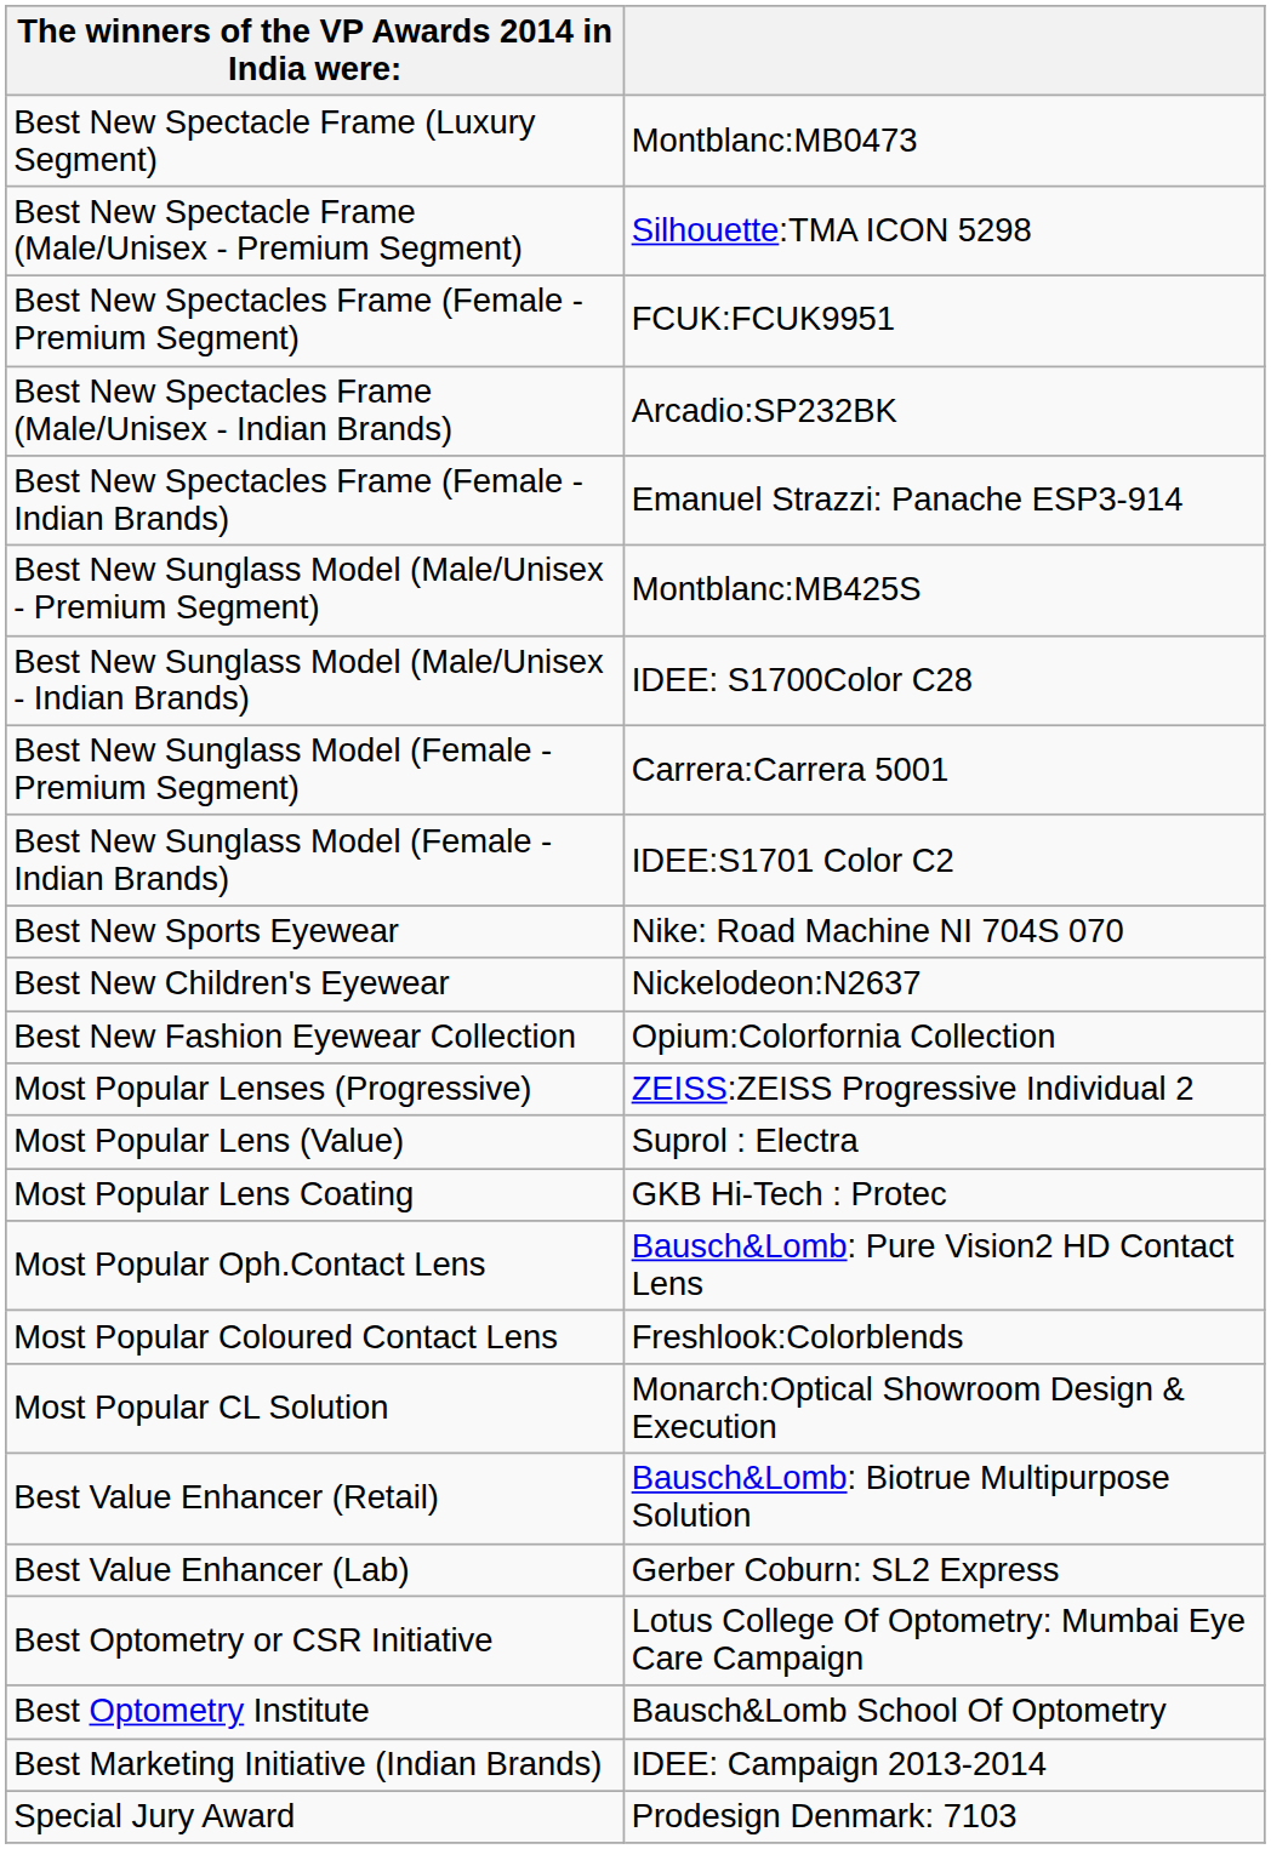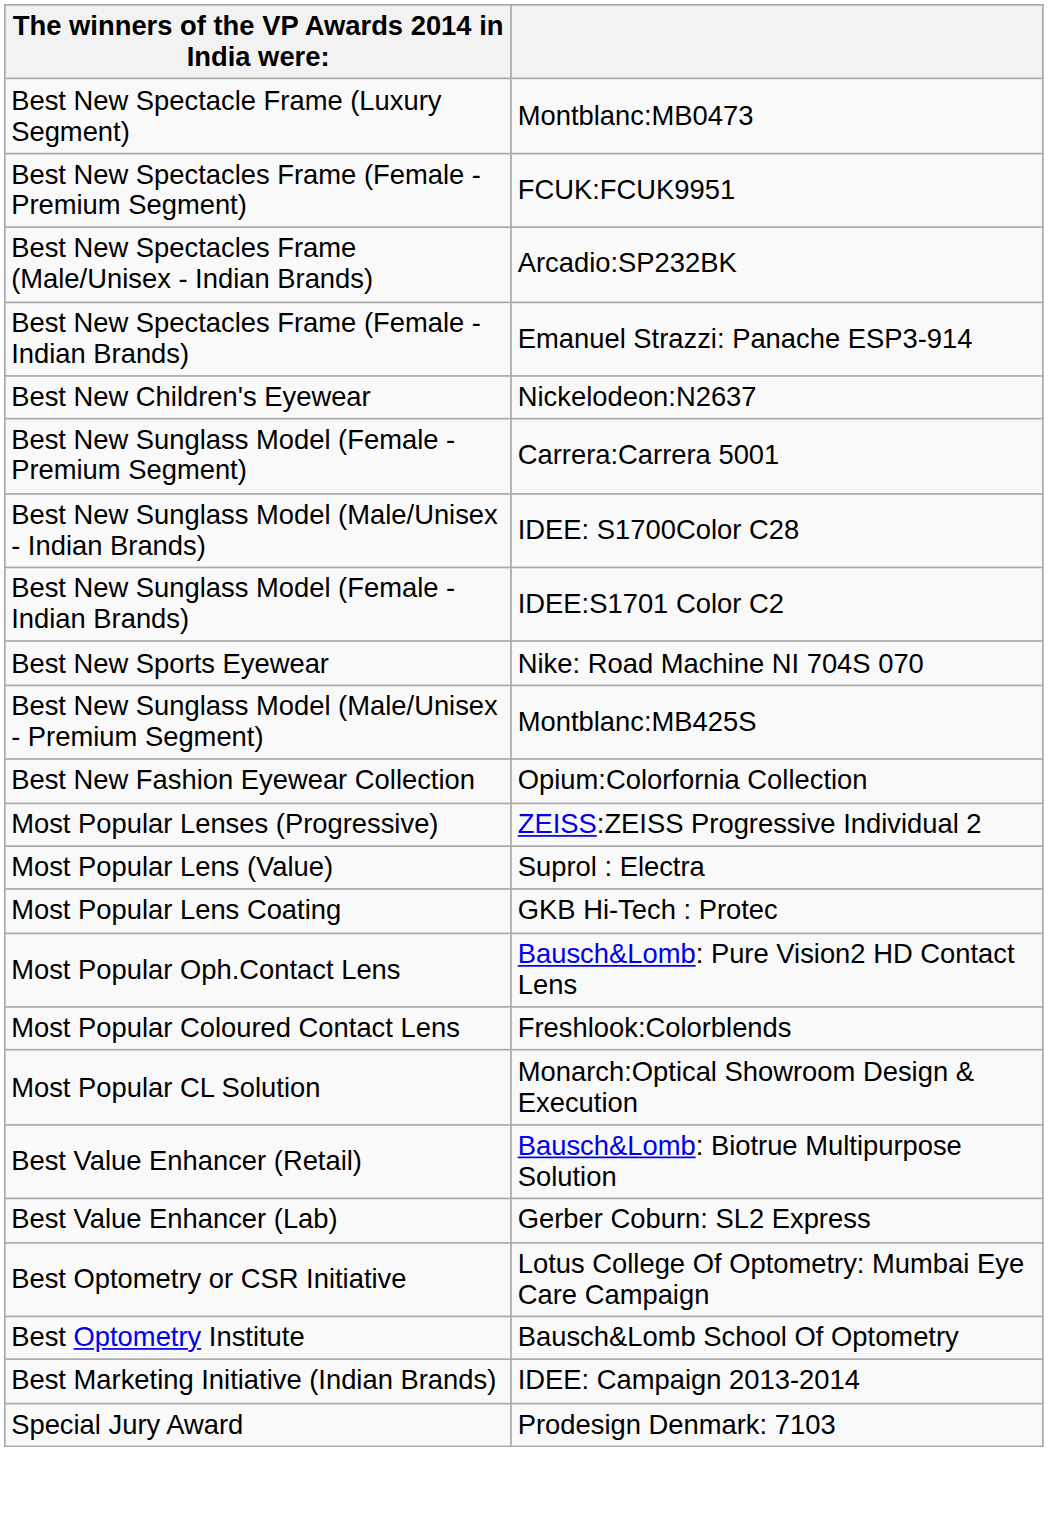 <table class="wikitable">
 <tr>
 <th>The winners of the VP Awards 2014 in India were:</th>
 <th></th>
 </tr>
 <tr>
 <td>Best New Spectacle Frame (Luxury Segment)</td>
 <td>Montblanc:MB0473</td>
-</tr>
-<tr>
-<td>Best New Spectacle Frame (Male/Unisex - Premium Segment)</td>
-<td><a href='#'>Silhouette</a>:TMA ICON 5298</td>
 </tr>
 <tr>
 <td>Best New Spectacles Frame (Female - Premium Segment)</td>
 <td>FCUK:FCUK9951</td>
 </tr>
 <tr>
 <td>Best New Spectacles Frame (Male/Unisex - Indian Brands)</td>
 <td>Arcadio:SP232BK</td>
 </tr>
 <tr>
 <td>Best New Spectacles Frame (Female - Indian Brands)</td>
 <td>Emanuel Strazzi: Panache ESP3-914</td>
 </tr>
 <tr>
-<td>Best New Sunglass Model (Male/Unisex - Premium Segment)</td>
-<td>Montblanc:MB425S</td>
+<td>Best New Children's Eyewear</td>
+<td>Nickelodeon:N2637</td>
+</tr>
+<tr>
+<td>Best New Sunglass Model (Female - Premium Segment)</td>
+<td>Carrera:Carrera 5001</td>
 </tr>
 <tr>
 <td>Best New Sunglass Model (Male/Unisex - Indian Brands)</td>
 <td>IDEE: S1700Color C28</td>
-</tr>
-<tr>
-<td>Best New Sunglass Model (Female - Premium Segment)</td>
-<td>Carrera:Carrera 5001</td>
 </tr>
 <tr>
 <td>Best New Sunglass Model (Female - Indian Brands)</td>
 <td>IDEE:S1701 Color C2</td>
 </tr>
 <tr>
 <td>Best New Sports Eyewear</td>
 <td>Nike: Road Machine NI 704S 070</td>
 </tr>
 <tr>
-<td>Best New Children's Eyewear</td>
-<td>Nickelodeon:N2637</td>
+<td>Best New Sunglass Model (Male/Unisex - Premium Segment)</td>
+<td>Montblanc:MB425S</td>
 </tr>
 <tr>
 <td>Best New Fashion Eyewear Collection</td>
 <td>Opium:Colorfornia Collection</td>
 </tr>
 <tr>
 <td>Most Popular Lenses (Progressive)</td>
 <td><a href='#'>ZEISS</a>:ZEISS Progressive Individual 2</td>
 </tr>
 <tr>
 <td>Most Popular Lens (Value)</td>
 <td>Suprol : Electra</td>
 </tr>
 <tr>
 <td>Most Popular Lens Coating</td>
 <td>GKB Hi-Tech : Protec</td>
 </tr>
 <tr>
 <td>Most Popular Oph.Contact Lens</td>
 <td><a href='#'>Bausch&Lomb</a>: Pure Vision2 HD Contact Lens</td>
 </tr>
 <tr>
 <td>Most Popular Coloured Contact Lens</td>
 <td>Freshlook:Colorblends</td>
 </tr>
 <tr>
 <td>Most Popular CL Solution</td>
 <td>Monarch:Optical Showroom Design & Execution</td>
 </tr>
 <tr>
 <td>Best Value Enhancer (Retail)</td>
 <td><a href='#'>Bausch&Lomb</a>: Biotrue Multipurpose Solution</td>
 </tr>
 <tr>
 <td>Best Value Enhancer (Lab)</td>
 <td>Gerber Coburn: SL2 Express</td>
 </tr>
 <tr>
 <td>Best Optometry or CSR Initiative</td>
 <td>Lotus College Of Optometry: Mumbai Eye Care Campaign </td>
 </tr>
 <tr>
 <td>Best <a href='#'>Optometry</a> Institute</td>
 <td>Bausch&Lomb School Of Optometry</td>
 </tr>
 <tr>
 <td>Best Marketing Initiative (Indian Brands)</td>
 <td>IDEE: Campaign 2013-2014</td>
 </tr>
 <tr>
 <td>Special Jury Award</td>
 <td>Prodesign Denmark: 7103</td>
 </tr>
 </table>
